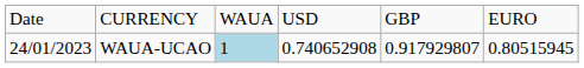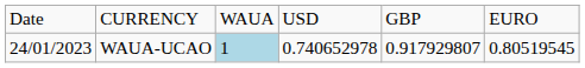 <table class="wikitable">
 <tr>
 <td>Date</td>
 <td>CURRENCY</td>
 <td>WAUA</td>
 <td>USD</td>
 <td>GBP</td>
 <td>EURO</td>
 </tr>
 <tr>
 <td>24/01/2023</td>
 <td>WAUA-UCAO</td>
 <td style="background: lightblue;">1</td>
-<td>0.740652908</td>
+<td>0.740652978</td>
 <td>0.917929807</td>
-<td>0.80515945</td>
+<td>0.80519545</td>
 </tr>
 </table>
